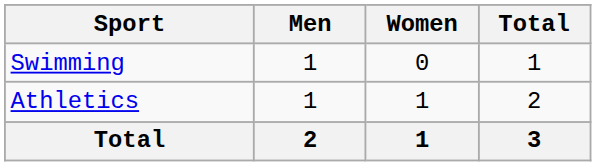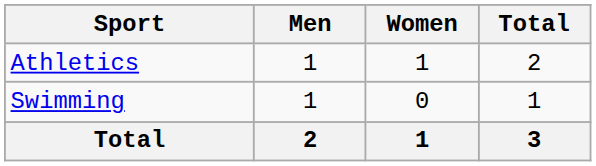 <table class="wikitable sortable" style="text-align:center;">
 <tr>
 <th width=130>Sport</th>
 <th width=55>Men</th>
 <th width=55>Women</th>
 <th width=55>Total</th>
 </tr>
 <tr>
+<td align=left><a href='#'>Athletics</a></td>
+<td>1</td>
+<td>1</td>
+<td>2</td>
+</tr>
+<tr>
 <td align=left><a href='#'>Swimming</a></td>
 <td>1</td>
 <td>0</td>
 <td>1</td>
-</tr>
-<tr>
-<td align=left><a href='#'>Athletics</a></td>
-<td>1</td>
-<td>1</td>
-<td>2</td>
 </tr>
 <tr>
 <th>Total</th>
 <th>2</th>
 <th>1</th>
 <th>3</th>
 </tr>
 </table>
